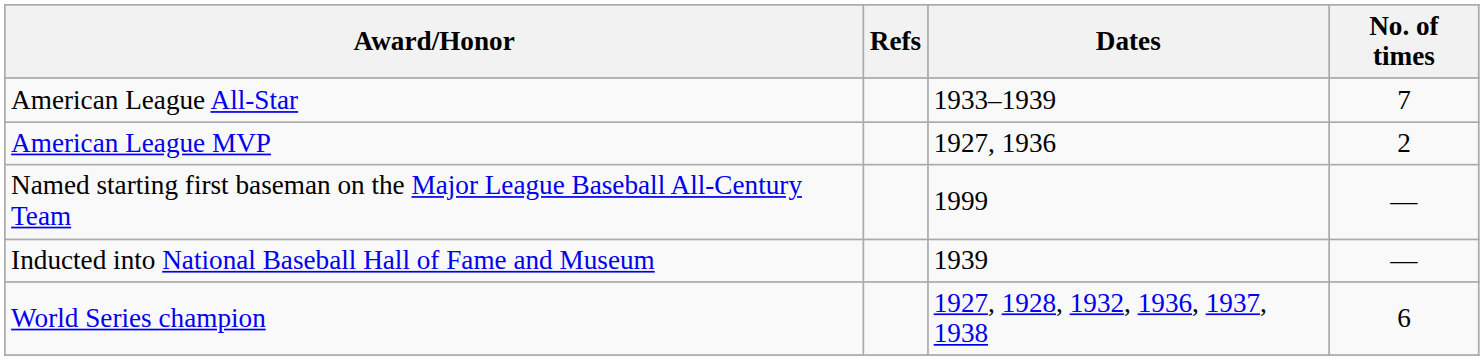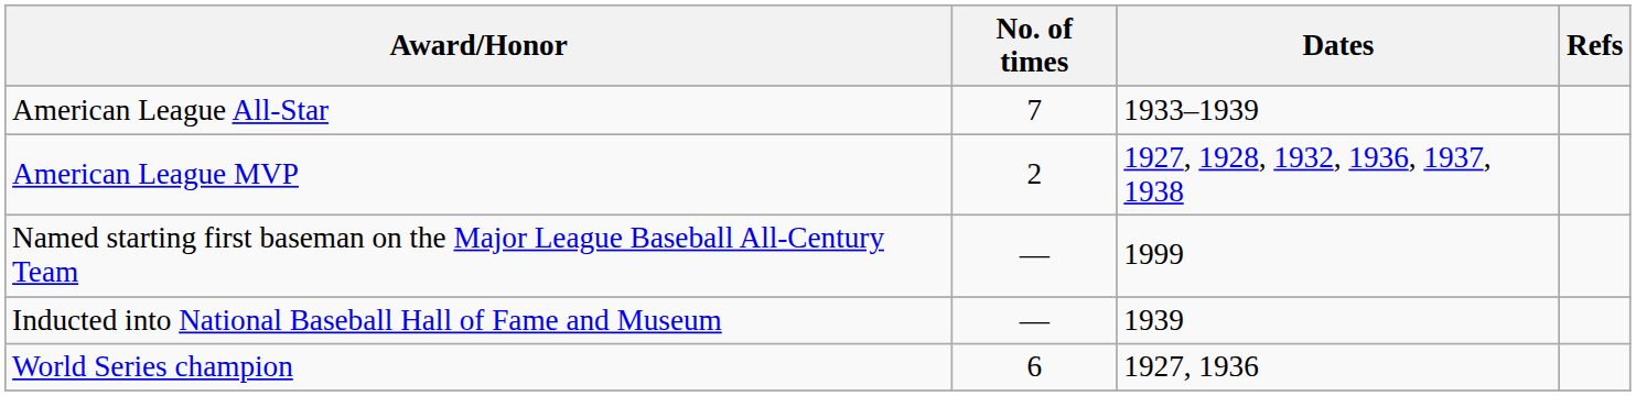 <table class="wikitable">
 <tr>
 <th>Award/Honor</th>
+<th>No. of times</th>
+<th>Dates</th>
 <th>Refs</th>
-<th>Dates</th>
-<th>No. of times</th>
 </tr>
 <tr>
 <td>American League <a href='#'>All-Star</a></td>
+<td style="text-align:center;">7</td>
+<td>1933–1939</td>
 <td></td>
-<td>1933–1939</td>
-<td style="text-align:center;">7</td>
 </tr>
 <tr>
 <td><a href='#'>American League MVP</a></td>
+<td style="text-align:center;">2</td>
+<td><a href='#'>1927</a>, <a href='#'>1928</a>, <a href='#'>1932</a>, <a href='#'>1936</a>, <a href='#'>1937</a>, <a href='#'>1938</a></td>
 <td></td>
-<td>1927, 1936</td>
-<td style="text-align:center;">2</td>
 </tr>
 <tr>
 <td>Named starting first baseman on the <a href='#'>Major League Baseball All-Century Team</a></td>
+<td style="text-align:center;">—</td>
+<td>1999</td>
 <td></td>
-<td>1999</td>
-<td style="text-align:center;">—</td>
 </tr>
 <tr>
 <td>Inducted into <a href='#'>National Baseball Hall of Fame and Museum</a></td>
+<td style="text-align:center;">—</td>
+<td>1939</td>
 <td></td>
-<td>1939</td>
-<td style="text-align:center;">—</td>
 </tr>
 <tr>
 <td><a href='#'>World Series champion</a></td>
+<td style="text-align:center;">6</td>
+<td>1927, 1936</td>
 <td></td>
-<td><a href='#'>1927</a>, <a href='#'>1928</a>, <a href='#'>1932</a>, <a href='#'>1936</a>, <a href='#'>1937</a>, <a href='#'>1938</a></td>
-<td style="text-align:center;">6</td>
 </tr>
 </table>
